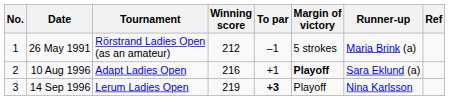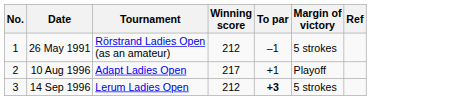 <table class="wikitable" style="font-size:95%;">
 <tr>
 <th>No.</th>
 <th>Date</th>
 <th>Tournament</th>
 <th>Winning<br>score</th>
 <th>To par</th>
 <th>Margin of<br>victory</th>
-<th>Runner-up</th>
 <th>Ref</th>
 </tr>
 <tr>
 <td align=center>1</td>
 <td align=right>26 May 1991</td>
 <td><a href='#'>Rörstrand Ladies Open</a><br>(as an amateur)</td>
 <td align=center>212</td>
 <td align=center>–1</td>
 <td>5 strokes</td>
-<td> <a href='#'>Maria Brink</a> (a)</td>
 <td></td>
 </tr>
 <tr>
 <td align=center>2</td>
 <td align=right>10 Aug 1996</td>
 <td><a href='#'>Adapt Ladies Open</a></td>
-<td align=center>216</td>
+<td align=center>217</td>
 <td align=center>+1</td>
-<td><strong>Playoff</strong></td>
-<td> <a href='#'>Sara Eklund</a> (a)</td>
+<td>Playoff</td>
 <td></td>
 </tr>
 <tr>
 <td align=center>3</td>
 <td align=right>14 Sep 1996</td>
 <td><a href='#'>Lerum Ladies Open</a></td>
-<td align=center>219</td>
+<td align=center>212</td>
 <td align=center><strong>+3</strong></td>
-<td>Playoff</td>
-<td> <a href='#'>Nina Karlsson</a></td>
+<td>5 strokes</td>
 <td></td>
 </tr>
 </table>
